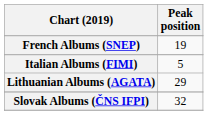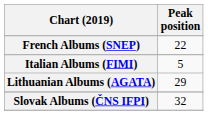 <table class="wikitable sortable plainrowheaders" style="text-align:center">
 <tr>
 <th scope="col">Chart (2019)</th>
 <th scope="col">Peak<br>position</th>
 </tr>
 <tr>
 </tr>
 <tr>
 </tr>
 <tr>
 </tr>
 <tr>
 </tr>
 <tr>
 </tr>
 <tr>
 </tr>
 <tr>
 </tr>
 <tr>
 </tr>
 <tr>
 </tr>
 <tr>
 <th scope="row">French Albums (<a href='#'>SNEP</a>)</th>
-<td>19</td>
+<td>22</td>
 </tr>
 <tr>
 </tr>
 <tr>
 </tr>
 <tr>
 </tr>
 <tr>
 <th scope="row">Italian Albums (<a href='#'>FIMI</a>)</th>
 <td>5</td>
 </tr>
 <tr>
 <th scope="row">Lithuanian Albums (<a href='#'>AGATA</a>)</th>
 <td>29</td>
 </tr>
 <tr>
 </tr>
 <tr>
 </tr>
 <tr>
 </tr>
 <tr>
 </tr>
 <tr>
 </tr>
 <tr>
 <th scope="row">Slovak Albums (<a href='#'>ČNS IFPI</a>)</th>
 <td>32</td>
 </tr>
 <tr>
 </tr>
 <tr>
 </tr>
 <tr>
 </tr>
 <tr>
 </tr>
 <tr>
 </tr>
 <tr>
 </tr>
 <tr>
 </tr>
 </table>
